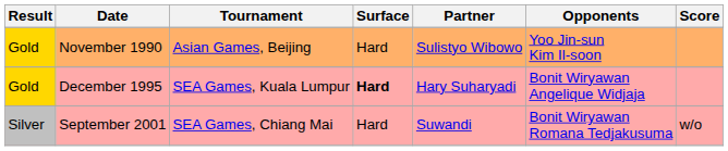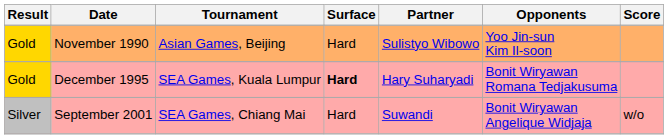 <table class="sortable wikitable">
 <tr>
 <th>Result</th>
 <th>Date</th>
 <th>Tournament</th>
 <th>Surface</th>
 <th>Partner</th>
 <th>Opponents</th>
 <th class="unsortable">Score</th>
 </tr>
 <tr>
 </tr>
 <tr style="background:#FFB069">
 <td style="background:gold;">Gold</td>
 <td>November 1990</td>
 <td style="background:#FFB069"><a href='#'>Asian Games</a>, Beijing</td>
 <td>Hard</td>
 <td> <a href='#'>Sulistyo Wibowo</a></td>
 <td> <a href='#'>Yoo Jin-sun</a> <br>  <a href='#'>Kim Il-soon</a></td>
 <td></td>
 </tr>
 <tr>
 </tr>
 <tr style="background:#FFAAAA">
 <td style="background:gold;">Gold</td>
 <td>December 1995</td>
 <td style="background:#FFAAAA"><a href='#'>SEA Games</a>, Kuala Lumpur</td>
 <td><strong>Hard</strong></td>
 <td> <a href='#'>Hary Suharyadi</a></td>
-<td> <a href='#'>Bonit Wiryawan</a> <br>  <a href='#'>Angelique Widjaja</a></td>
+<td> <a href='#'>Bonit Wiryawan</a> <br>  <a href='#'>Romana Tedjakusuma</a></td>
 <td></td>
 </tr>
 <tr>
 </tr>
 <tr style="background:#FFAAAA">
 <td style="background:silver;">Silver</td>
 <td>September 2001</td>
 <td style="background:#FFAAAA"><a href='#'>SEA Games</a>, Chiang Mai</td>
 <td>Hard</td>
 <td> <a href='#'>Suwandi</a></td>
-<td> <a href='#'>Bonit Wiryawan</a> <br>  <a href='#'>Romana Tedjakusuma</a></td>
+<td> <a href='#'>Bonit Wiryawan</a> <br>  <a href='#'>Angelique Widjaja</a></td>
 <td>w/o</td>
 </tr>
 <tr>
 </tr>
 </table>
